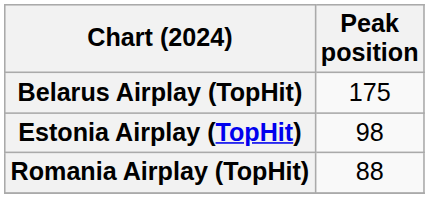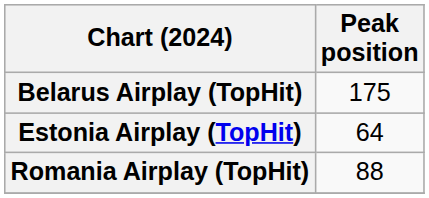 <table class="wikitable sortable plainrowheaders" style="text-align:center;">
 <tr>
 <th>Chart (2024)</th>
 <th>Peak<br>position</th>
 </tr>
 <tr>
 <th scope="row">Belarus Airplay (TopHit)</th>
 <td>175</td>
 </tr>
 <tr>
 <th scope="row">Estonia Airplay (<a href='#'>TopHit</a>)</th>
-<td>98</td>
+<td>64</td>
 </tr>
 <tr>
 <th scope="row">Romania Airplay (TopHit)</th>
 <td>88</td>
 </tr>
 <tr>
 </tr>
 </table>
